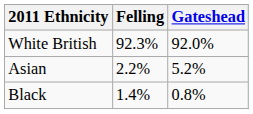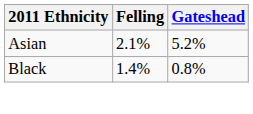 <table class="wikitable">
 <tr>
 <th>2011 Ethnicity</th>
 <th>Felling</th>
 <th><a href='#'>Gateshead</a></th>
 </tr>
 <tr>
-<td>White British</td>
-<td>92.3%</td>
-<td>92.0%</td>
-</tr>
-<tr>
 <td>Asian</td>
-<td>2.2%</td>
+<td>2.1%</td>
 <td>5.2%</td>
 </tr>
 <tr>
 <td>Black</td>
 <td>1.4%</td>
 <td>0.8%</td>
 </tr>
 </table>
